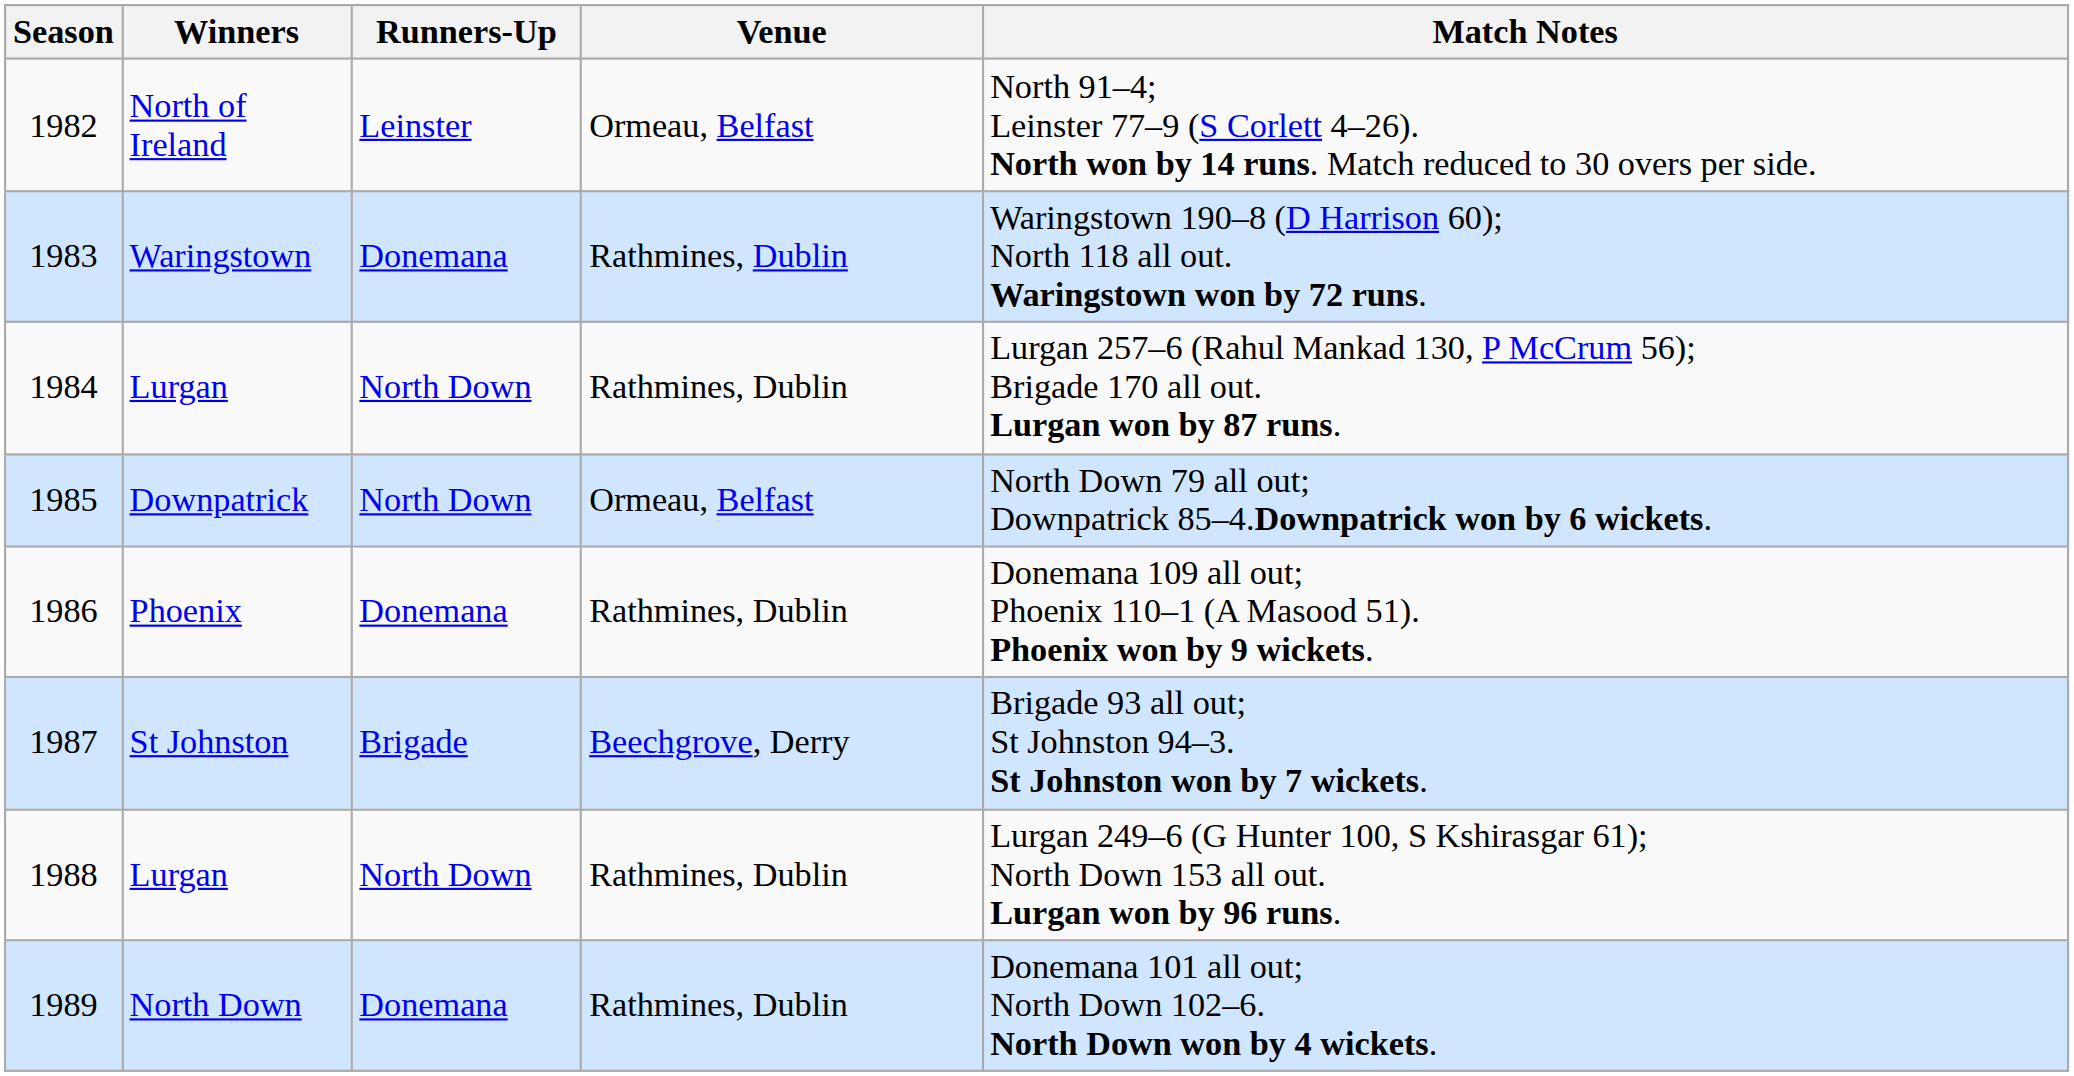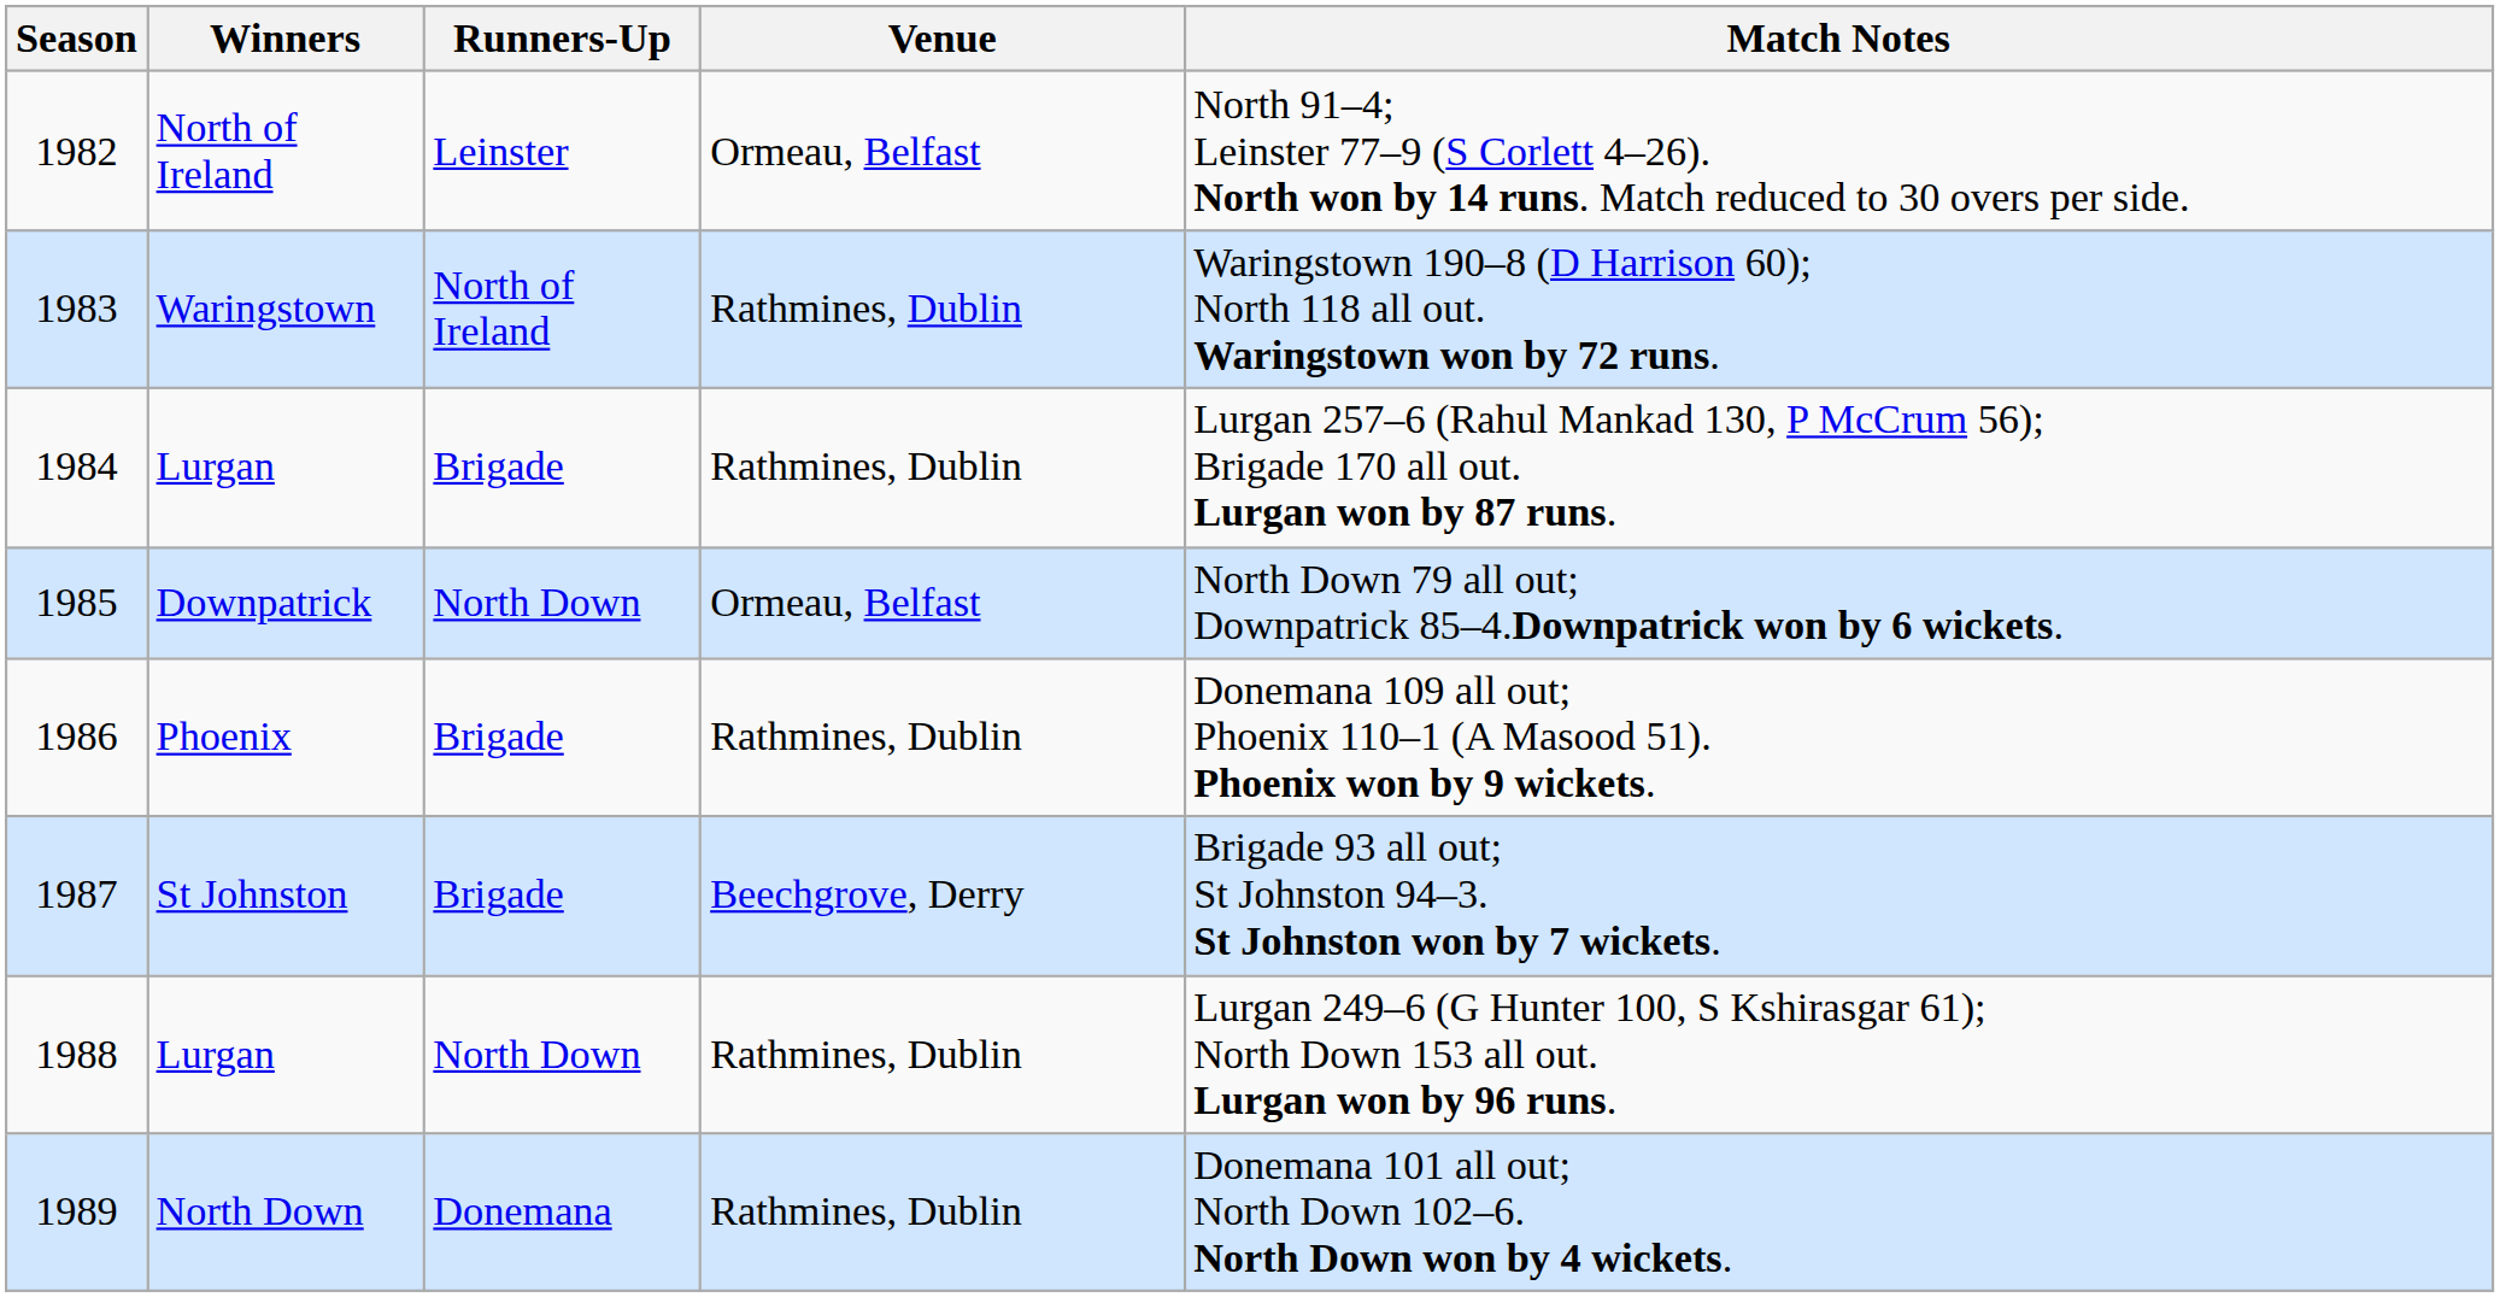 <table class="wikitable">
 <tr>
 <th>Season</th>
 <th style="width:100px;">Winners</th>
 <th style="width:100px;">Runners-Up</th>
 <th style="width:180px;">Venue</th>
 <th style="width:500px;">Match Notes</th>
 </tr>
 <tr>
 <td style="text-align:center;">1982</td>
 <td><a href='#'>North of Ireland</a></td>
 <td><a href='#'>Leinster</a></td>
 <td>Ormeau, <a href='#'>Belfast</a></td>
 <td>North 91–4;<br>Leinster 77–9 (<a href='#'>S Corlett</a> 4–26).<br><strong>North won by 14 runs</strong>. Match reduced to 30 overs per side.</td>
 </tr>
 <tr style="background: #D0E6FF;">
 <td style="text-align:center;">1983</td>
 <td><a href='#'>Waringstown</a></td>
-<td><a href='#'>Donemana</a></td>
+<td><a href='#'>North of Ireland</a></td>
 <td>Rathmines, <a href='#'>Dublin</a></td>
 <td>Waringstown 190–8 (<a href='#'>D Harrison</a> 60);<br>North 118 all out.<br><strong>Waringstown won by 72 runs</strong>.</td>
 </tr>
 <tr>
 <td style="text-align:center;">1984</td>
 <td><a href='#'>Lurgan</a></td>
-<td><a href='#'>North Down</a></td>
+<td><a href='#'>Brigade</a></td>
 <td>Rathmines, Dublin</td>
 <td>Lurgan 257–6 (Rahul Mankad 130, <a href='#'>P McCrum</a> 56);<br>Brigade 170 all out.<br><strong>Lurgan won by 87 runs</strong>.</td>
 </tr>
 <tr style="background: #D0E6FF;">
 <td style="text-align:center;">1985</td>
 <td><a href='#'>Downpatrick</a></td>
 <td><a href='#'>North Down</a></td>
 <td>Ormeau, <a href='#'>Belfast</a></td>
 <td>North Down 79 all out;<br>Downpatrick 85–4.<strong>Downpatrick won by 6 wickets</strong>.</td>
 </tr>
 <tr>
 <td style="text-align:center;">1986</td>
 <td><a href='#'>Phoenix</a></td>
-<td><a href='#'>Donemana</a></td>
+<td><a href='#'>Brigade</a></td>
 <td>Rathmines, Dublin</td>
 <td>Donemana 109 all out;<br>Phoenix 110–1 (A Masood 51).<br><strong>Phoenix won by 9 wickets</strong>.</td>
 </tr>
 <tr style="background: #D0E6FF;">
 <td style="text-align:center;">1987</td>
 <td><a href='#'>St Johnston</a></td>
 <td><a href='#'>Brigade</a></td>
 <td><a href='#'>Beechgrove</a>, Derry</td>
 <td>Brigade 93 all out;<br>St Johnston 94–3.<br><strong>St Johnston won by 7 wickets</strong>.</td>
 </tr>
 <tr>
 <td style="text-align:center;">1988</td>
 <td><a href='#'>Lurgan</a></td>
 <td><a href='#'>North Down</a></td>
 <td>Rathmines, Dublin</td>
 <td>Lurgan 249–6 (G Hunter 100, S Kshirasgar 61);<br>North Down 153 all out.<br><strong>Lurgan won by 96 runs</strong>.</td>
 </tr>
 <tr style="background: #D0E6FF;">
 <td style="text-align:center;">1989</td>
 <td><a href='#'>North Down</a></td>
 <td><a href='#'>Donemana</a></td>
 <td>Rathmines, Dublin</td>
 <td>Donemana 101 all out;<br>North Down 102–6.<br><strong>North Down won by 4 wickets</strong>.</td>
 </tr>
 </table>
